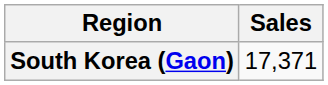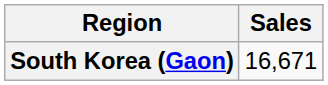 <table class="wikitable plainrowheaders" style="text-align:center;">
 <tr>
 <th>Region</th>
 <th>Sales</th>
 </tr>
 <tr>
 <th scope="row">South Korea (<a href='#'>Gaon</a>)</th>
-<td>17,371</td>
+<td>16,671</td>
 </tr>
 </table>
